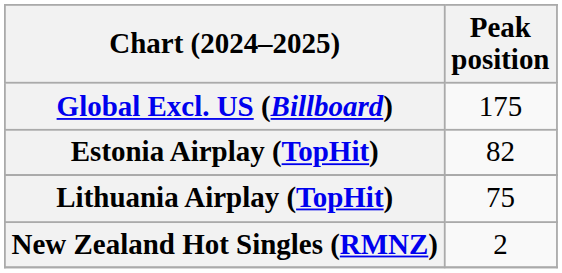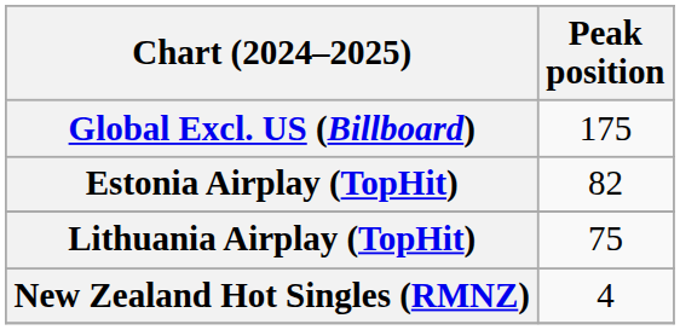 <table class="wikitable sortable plainrowheaders" style="text-align:center">
 <tr>
 <th scope="col">Chart (2024–2025)</th>
 <th scope="col">Peak<br>position</th>
 </tr>
 <tr>
 <th scope="row"><a href='#'>Global Excl. US</a> (<em><a href='#'>Billboard</a></em>)</th>
 <td>175</td>
 </tr>
 <tr>
 <th scope="row">Estonia Airplay (<a href='#'>TopHit</a>)</th>
 <td>82</td>
 </tr>
 <tr>
 </tr>
 <tr>
 <th scope="row">Lithuania Airplay (<a href='#'>TopHit</a>)</th>
 <td>75</td>
 </tr>
 <tr>
 <th scope="row">New Zealand Hot Singles (<a href='#'>RMNZ</a>)</th>
-<td>2</td>
+<td>4</td>
 </tr>
 <tr>
 </tr>
 </table>
